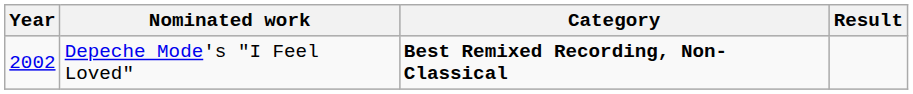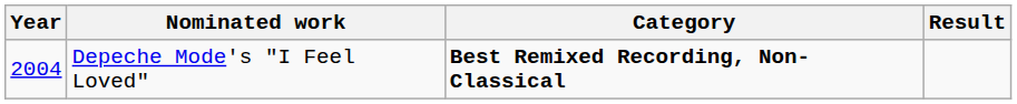 <table class=wikitable>
 <tr>
 <th>Year</th>
 <th>Nominated work</th>
 <th>Category</th>
 <th>Result</th>
 </tr>
 <tr>
-<td><a href='#'>2002</a></td>
+<td><a href='#'>2004</a></td>
 <td><a href='#'>Depeche Mode</a>'s "I Feel Loved" </td>
 <td><strong>Best Remixed Recording, Non-Classical</strong></td>
 <td></td>
 </tr>
 </table>
